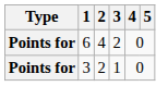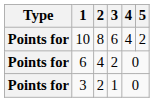 <table class="wikitable plainrowheaders floatright" style="text-align: center">
 <tr>
 <th scope="col">Type</th>
 <th scope="col">1</th>
 <th scope="col">2</th>
 <th scope="col">3</th>
 <th scope="col">4</th>
 <th scope="col">5</th>
+</tr>
+<tr>
+<th scope="row" style="text-align:left;">Points for  </th>
+<td>10</td>
+<td>8</td>
+<td>6</td>
+<td>4</td>
+<td>2</td>
 </tr>
 <tr>
 <th scope="row" style="text-align:left;">Points for  </th>
 <td>6</td>
 <td>4</td>
 <td>2</td>
 <td colspan="2">0</td>
 </tr>
 <tr>
 <th scope="row" style="text-align:left;">Points for  </th>
 <td>3</td>
 <td>2</td>
 <td>1</td>
 <td colspan="2">0</td>
 </tr>
 </table>
